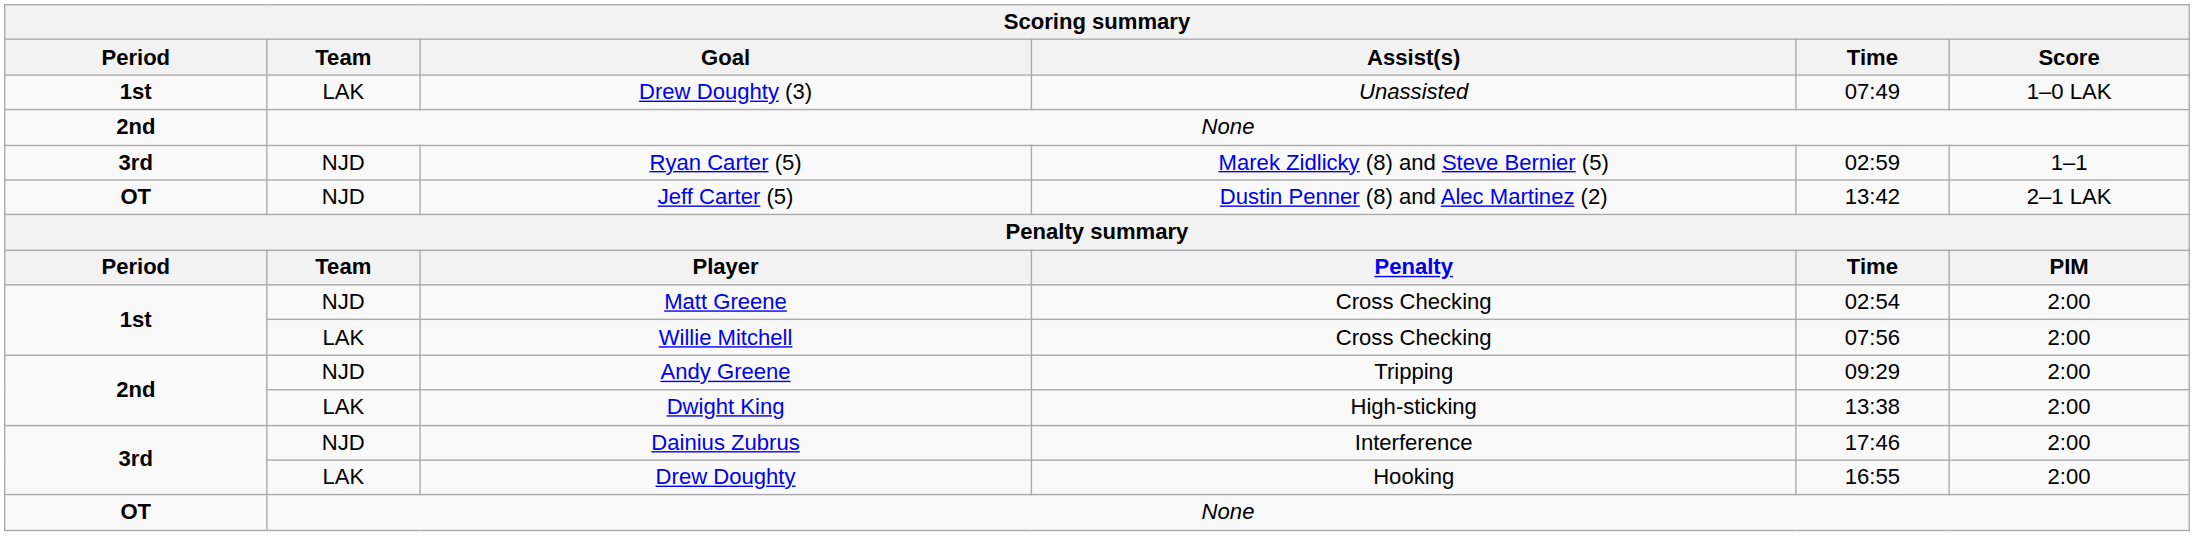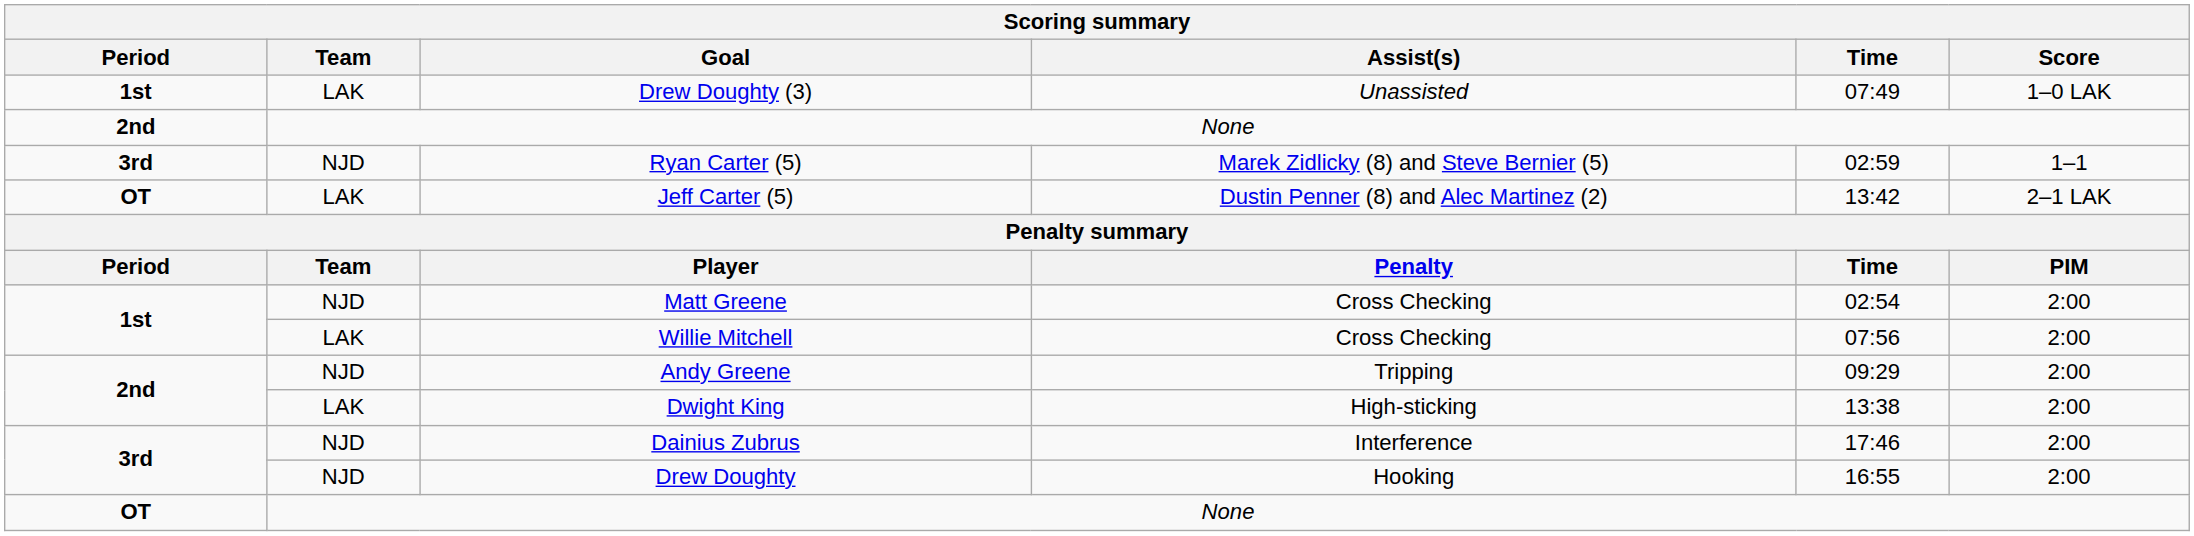 <table style="width:100%;" class="wikitable">
 <tr>
 <th colspan=6>Scoring summary</th>
 </tr>
 <tr>
 <th style="width:12%;">Period</th>
 <th style="width:7%;">Team</th>
 <th style="width:28%;">Goal</th>
 <th style="width:35%;">Assist(s)</th>
 <th style="width:7%;">Time</th>
 <th style="width:11%;">Score</th>
 </tr>
 <tr style="text-align:center;">
 <td rowspan="1"><strong>1st</strong></td>
 <td>LAK</td>
 <td><a href='#'>Drew Doughty</a> (3)</td>
 <td><em>Unassisted</em></td>
 <td>07:49</td>
 <td>1–0 LAK</td>
 </tr>
 <tr style="text-align:center;">
 <td><strong>2nd</strong></td>
 <td colspan="5"><em>None</em></td>
 </tr>
 <tr style="text-align:center;">
 <td rowspan="1"><strong>3rd</strong></td>
 <td>NJD</td>
 <td><a href='#'>Ryan Carter</a> (5)</td>
 <td><a href='#'>Marek Zidlicky</a> (8) and <a href='#'>Steve Bernier</a> (5)</td>
 <td>02:59</td>
 <td>1–1</td>
 </tr>
 <tr style="text-align:center;">
 <td rowspan="1"><strong>OT</strong></td>
-<td>NJD</td>
+<td>LAK</td>
 <td><a href='#'>Jeff Carter</a> (5)</td>
 <td><a href='#'>Dustin Penner</a> (8) and <a href='#'>Alec Martinez</a> (2)</td>
 <td>13:42</td>
 <td>2–1 LAK</td>
 </tr>
 <tr>
 <th colspan=6>Penalty summary</th>
 </tr>
 <tr>
 <th style="width:12%;">Period</th>
 <th style="width:7%;">Team</th>
 <th style="width:28%;">Player</th>
 <th style="width:35%;"><a href='#'>Penalty</a></th>
 <th style="width:7%;">Time</th>
 <th style="width:11%;">PIM</th>
 </tr>
 <tr style="text-align:center;">
 <td rowspan="2"><strong>1st</strong></td>
 <td>NJD</td>
 <td><a href='#'>Matt Greene</a></td>
 <td>Cross Checking</td>
 <td>02:54</td>
 <td>2:00</td>
 </tr>
 <tr style="text-align:center;">
 <td>LAK</td>
 <td><a href='#'>Willie Mitchell</a></td>
 <td>Cross Checking</td>
 <td>07:56</td>
 <td>2:00</td>
 </tr>
 <tr style="text-align:center;">
 <td rowspan="2"><strong>2nd</strong></td>
 <td>NJD</td>
 <td><a href='#'>Andy Greene</a></td>
 <td>Tripping</td>
 <td>09:29</td>
 <td>2:00</td>
 </tr>
 <tr style="text-align:center;">
 <td>LAK</td>
 <td><a href='#'>Dwight King</a></td>
 <td>High-sticking</td>
 <td>13:38</td>
 <td>2:00</td>
 </tr>
 <tr style="text-align:center;">
 <td rowspan="2"><strong>3rd</strong></td>
 <td>NJD</td>
 <td><a href='#'>Dainius Zubrus</a></td>
 <td>Interference</td>
 <td>17:46</td>
 <td>2:00</td>
 </tr>
 <tr style="text-align:center;">
-<td>LAK</td>
+<td>NJD</td>
 <td><a href='#'>Drew Doughty</a></td>
 <td>Hooking</td>
 <td>16:55</td>
 <td>2:00</td>
 </tr>
 <tr style="text-align:center;">
 <td><strong>OT</strong></td>
 <td colspan="5"><em>None</em></td>
 </tr>
 </table>
